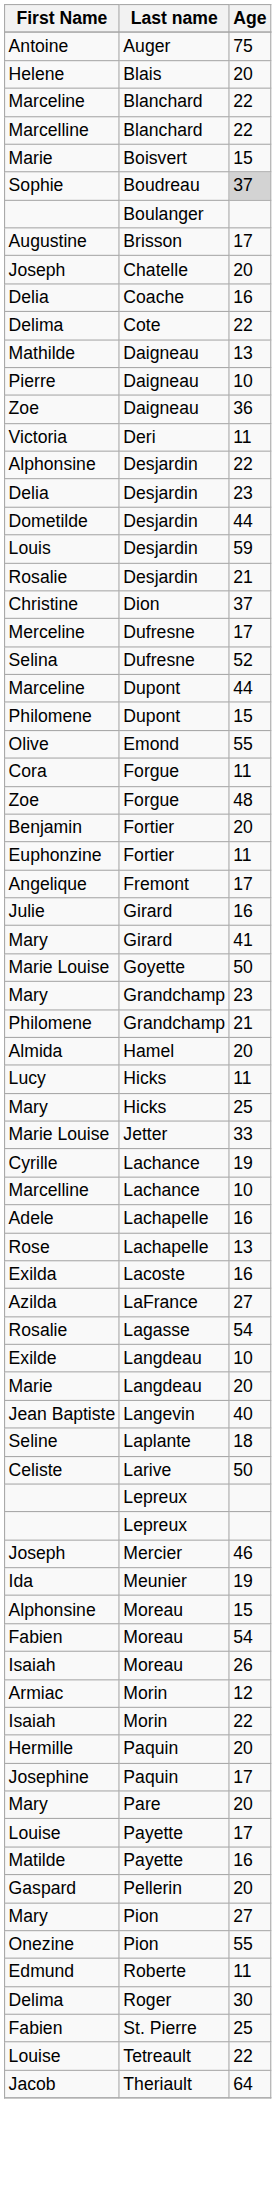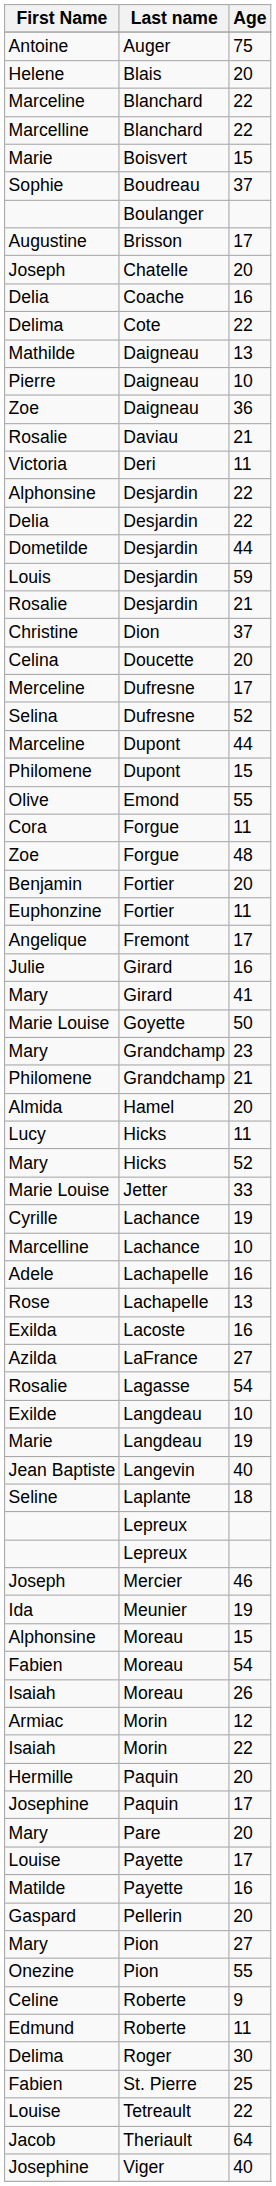 <table class="wikitable">
 <tr>
 <th>First Name</th>
 <th>Last name</th>
 <th>Age</th>
 </tr>
 <tr>
 </tr>
 <tr>
 <td>Antoine</td>
 <td>Auger</td>
 <td>75</td>
 </tr>
 <tr>
 <td>Helene</td>
 <td>Blais</td>
 <td>20</td>
 </tr>
 <tr>
 <td>Marceline</td>
 <td>Blanchard</td>
 <td>22</td>
 </tr>
 <tr>
 <td>Marcelline</td>
 <td>Blanchard</td>
 <td>22</td>
 </tr>
 <tr>
 <td>Marie</td>
 <td>Boisvert</td>
 <td>15</td>
 </tr>
 <tr>
 <td>Sophie</td>
 <td>Boudreau</td>
-<td style="background: lightgrey;">37</td>
+<td>37</td>
 </tr>
 <tr>
 <td></td>
 <td>Boulanger</td>
 <td></td>
 </tr>
 <tr>
 <td>Augustine</td>
 <td>Brisson</td>
 <td>17</td>
 </tr>
 <tr>
 <td>Joseph</td>
 <td>Chatelle</td>
 <td>20</td>
 </tr>
 <tr>
 <td>Delia</td>
 <td>Coache</td>
 <td>16</td>
 </tr>
 <tr>
 <td>Delima</td>
 <td>Cote</td>
 <td>22</td>
 </tr>
 <tr>
 <td>Mathilde</td>
 <td>Daigneau</td>
 <td>13</td>
 </tr>
 <tr>
 <td>Pierre</td>
 <td>Daigneau</td>
 <td>10</td>
 </tr>
 <tr>
 <td>Zoe</td>
 <td>Daigneau</td>
 <td>36</td>
 </tr>
 <tr>
+<td>Rosalie</td>
+<td>Daviau</td>
+<td>21</td>
+</tr>
+<tr>
 <td>Victoria</td>
 <td>Deri</td>
 <td>11</td>
 </tr>
 <tr>
 <td>Alphonsine</td>
 <td>Desjardin</td>
 <td>22</td>
 </tr>
 <tr>
 <td>Delia</td>
 <td>Desjardin</td>
-<td>23</td>
+<td>22</td>
 </tr>
 <tr>
 <td>Dometilde</td>
 <td>Desjardin</td>
 <td>44</td>
 </tr>
 <tr>
 <td>Louis</td>
 <td>Desjardin</td>
 <td>59</td>
 </tr>
 <tr>
 <td>Rosalie</td>
 <td>Desjardin</td>
 <td>21</td>
 </tr>
 <tr>
 <td>Christine</td>
 <td>Dion</td>
 <td>37</td>
+</tr>
+<tr>
+<td>Celina</td>
+<td>Doucette</td>
+<td>20</td>
 </tr>
 <tr>
 <td>Merceline</td>
 <td>Dufresne</td>
 <td>17</td>
 </tr>
 <tr>
 <td>Selina</td>
 <td>Dufresne</td>
 <td>52</td>
 </tr>
 <tr>
 <td>Marceline</td>
 <td>Dupont</td>
 <td>44</td>
 </tr>
 <tr>
 <td>Philomene</td>
 <td>Dupont</td>
 <td>15</td>
 </tr>
 <tr>
 <td>Olive</td>
 <td>Emond</td>
 <td>55</td>
 </tr>
 <tr>
 <td>Cora</td>
 <td>Forgue</td>
 <td>11</td>
 </tr>
 <tr>
 <td>Zoe</td>
 <td>Forgue</td>
 <td>48</td>
 </tr>
 <tr>
 <td>Benjamin</td>
 <td>Fortier</td>
 <td>20</td>
 </tr>
 <tr>
 <td>Euphonzine</td>
 <td>Fortier</td>
 <td>11</td>
 </tr>
 <tr>
 <td>Angelique</td>
 <td>Fremont</td>
 <td>17</td>
 </tr>
 <tr>
 <td>Julie</td>
 <td>Girard</td>
 <td>16</td>
 </tr>
 <tr>
 <td>Mary</td>
 <td>Girard</td>
 <td>41</td>
 </tr>
 <tr>
 <td>Marie Louise</td>
 <td>Goyette</td>
 <td>50</td>
 </tr>
 <tr>
 <td>Mary</td>
 <td>Grandchamp</td>
 <td>23</td>
 </tr>
 <tr>
 <td>Philomene</td>
 <td>Grandchamp</td>
 <td>21</td>
 </tr>
 <tr>
 <td>Almida</td>
 <td>Hamel</td>
 <td>20</td>
 </tr>
 <tr>
 <td>Lucy</td>
 <td>Hicks</td>
 <td>11</td>
 </tr>
 <tr>
 <td>Mary</td>
 <td>Hicks</td>
-<td>25</td>
+<td>52</td>
 </tr>
 <tr>
 <td>Marie Louise</td>
 <td>Jetter</td>
 <td>33</td>
 </tr>
 <tr>
 <td>Cyrille</td>
 <td>Lachance</td>
 <td>19</td>
 </tr>
 <tr>
 <td>Marcelline</td>
 <td>Lachance</td>
 <td>10</td>
 </tr>
 <tr>
 <td>Adele</td>
 <td>Lachapelle</td>
 <td>16</td>
 </tr>
 <tr>
 <td>Rose</td>
 <td>Lachapelle</td>
 <td>13</td>
 </tr>
 <tr>
 <td>Exilda</td>
 <td>Lacoste</td>
 <td>16</td>
 </tr>
 <tr>
 <td>Azilda</td>
 <td>LaFrance</td>
 <td>27</td>
 </tr>
 <tr>
 <td>Rosalie</td>
 <td>Lagasse</td>
 <td>54</td>
 </tr>
 <tr>
 <td>Exilde</td>
 <td>Langdeau</td>
 <td>10</td>
 </tr>
 <tr>
 <td>Marie</td>
 <td>Langdeau</td>
-<td>20</td>
+<td>19</td>
 </tr>
 <tr>
 <td>Jean Baptiste</td>
 <td>Langevin</td>
 <td>40</td>
 </tr>
 <tr>
 <td>Seline</td>
 <td>Laplante</td>
 <td>18</td>
-</tr>
-<tr>
-<td>Celiste</td>
-<td>Larive</td>
-<td>50</td>
 </tr>
 <tr>
 <td></td>
 <td>Lepreux</td>
 <td></td>
 </tr>
 <tr>
 <td></td>
 <td>Lepreux</td>
 <td></td>
 </tr>
 <tr>
 <td>Joseph</td>
 <td>Mercier</td>
 <td>46</td>
 </tr>
 <tr>
 <td>Ida</td>
 <td>Meunier</td>
 <td>19</td>
 </tr>
 <tr>
 <td>Alphonsine</td>
 <td>Moreau</td>
 <td>15</td>
 </tr>
 <tr>
 <td>Fabien</td>
 <td>Moreau</td>
 <td>54</td>
 </tr>
 <tr>
 <td>Isaiah</td>
 <td>Moreau</td>
 <td>26</td>
 </tr>
 <tr>
 <td>Armiac</td>
 <td>Morin</td>
 <td>12</td>
 </tr>
 <tr>
 <td>Isaiah</td>
 <td>Morin</td>
 <td>22</td>
 </tr>
 <tr>
 <td>Hermille</td>
 <td>Paquin</td>
 <td>20</td>
 </tr>
 <tr>
 <td>Josephine</td>
 <td>Paquin</td>
 <td>17</td>
 </tr>
 <tr>
 <td>Mary</td>
 <td>Pare</td>
 <td>20</td>
 </tr>
 <tr>
 <td>Louise</td>
 <td>Payette</td>
 <td>17</td>
 </tr>
 <tr>
 <td>Matilde</td>
 <td>Payette</td>
 <td>16</td>
 </tr>
 <tr>
 <td>Gaspard</td>
 <td>Pellerin</td>
 <td>20</td>
 </tr>
 <tr>
 <td>Mary</td>
 <td>Pion</td>
 <td>27</td>
 </tr>
 <tr>
 <td>Onezine</td>
 <td>Pion</td>
 <td>55</td>
 </tr>
 <tr>
+<td>Celine</td>
+<td>Roberte</td>
+<td>9</td>
+</tr>
+<tr>
 <td>Edmund</td>
 <td>Roberte</td>
 <td>11</td>
 </tr>
 <tr>
 <td>Delima</td>
 <td>Roger</td>
 <td>30</td>
 </tr>
 <tr>
 <td>Fabien</td>
 <td>St. Pierre</td>
 <td>25</td>
 </tr>
 <tr>
 <td>Louise</td>
 <td>Tetreault</td>
 <td>22</td>
 </tr>
 <tr>
 <td>Jacob</td>
 <td>Theriault</td>
 <td>64</td>
 </tr>
 <tr>
+<td>Josephine</td>
+<td>Viger</td>
+<td>40</td>
+</tr>
+<tr>
 </tr>
 </table>
